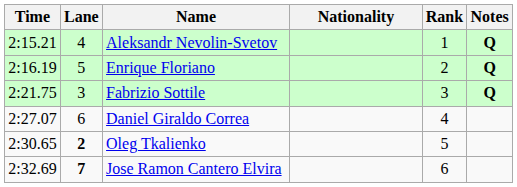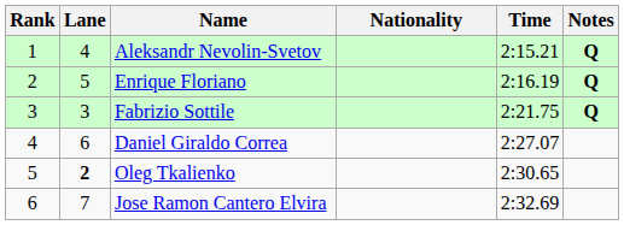 <table class="wikitable sortable" style="text-align:center">
 <tr>
-<th>Time</th>
+<th>Rank</th>
 <th>Lane</th>
 <th style="width:180px">Name</th>
 <th style="width:125px">Nationality</th>
-<th>Rank</th>
+<th>Time</th>
 <th>Notes</th>
 </tr>
 <tr style="background:#cfc;">
-<td>2:15.21</td>
+<td>1</td>
 <td>4</td>
 <td style="text-align:left;"><a href='#'>Aleksandr Nevolin-Svetov</a></td>
 <td style="text-align:left;"></td>
-<td>1</td>
+<td>2:15.21</td>
 <td><strong>Q</strong></td>
 </tr>
 <tr style="background:#cfc;">
-<td>2:16.19</td>
+<td>2</td>
 <td>5</td>
 <td style="text-align:left;"><a href='#'>Enrique Floriano</a></td>
 <td style="text-align:left;"></td>
-<td>2</td>
+<td>2:16.19</td>
 <td><strong>Q</strong></td>
 </tr>
 <tr style="background:#cfc;">
-<td>2:21.75</td>
+<td>3</td>
 <td>3</td>
 <td style="text-align:left;"><a href='#'>Fabrizio Sottile</a></td>
 <td style="text-align:left;"></td>
-<td>3</td>
+<td>2:21.75</td>
 <td><strong>Q</strong></td>
 </tr>
 <tr>
-<td>2:27.07</td>
+<td>4</td>
 <td>6</td>
 <td style="text-align:left;"><a href='#'>Daniel Giraldo Correa</a></td>
 <td style="text-align:left;"></td>
-<td>4</td>
+<td>2:27.07</td>
 <td></td>
 </tr>
 <tr>
-<td>2:30.65</td>
+<td>5</td>
 <td><strong>2</strong></td>
 <td style="text-align:left;"><a href='#'>Oleg Tkalienko</a></td>
 <td style="text-align:left;"></td>
-<td>5</td>
+<td>2:30.65</td>
 <td></td>
 </tr>
 <tr>
-<td>2:32.69</td>
-<td><strong>7</strong></td>
+<td>6</td>
+<td>7</td>
 <td style="text-align:left;"><a href='#'>Jose Ramon Cantero Elvira</a></td>
 <td style="text-align:left;"></td>
-<td>6</td>
+<td>2:32.69</td>
 <td></td>
 </tr>
 </table>
